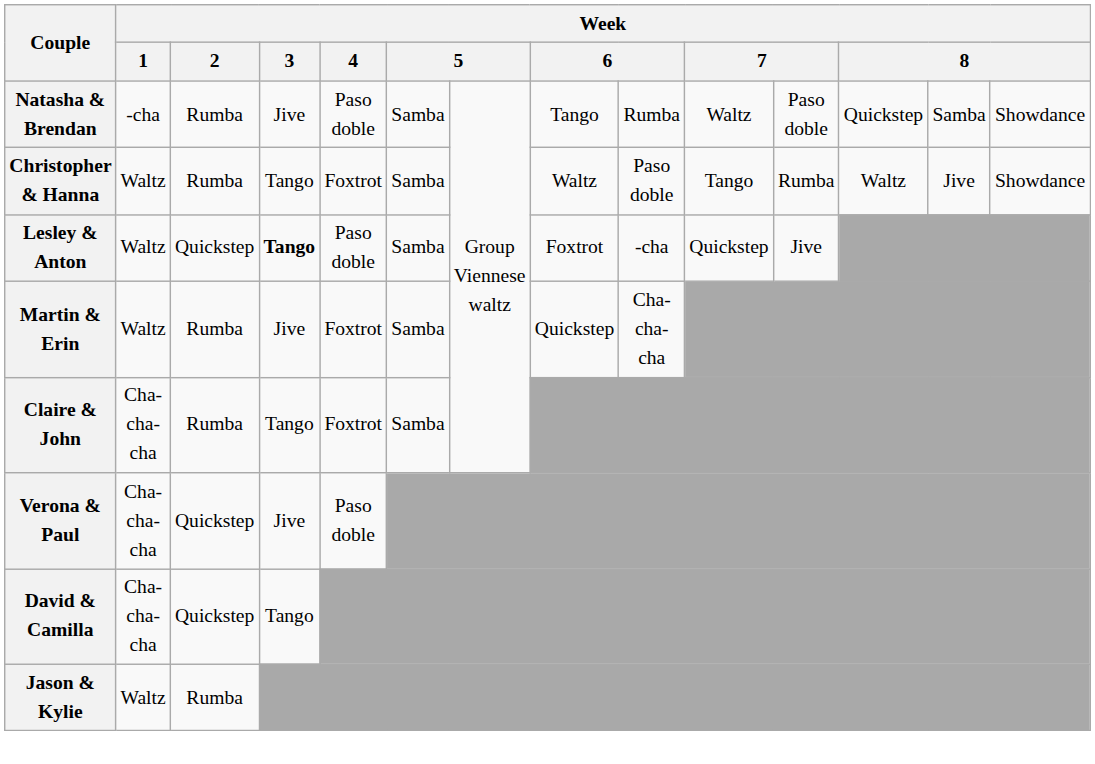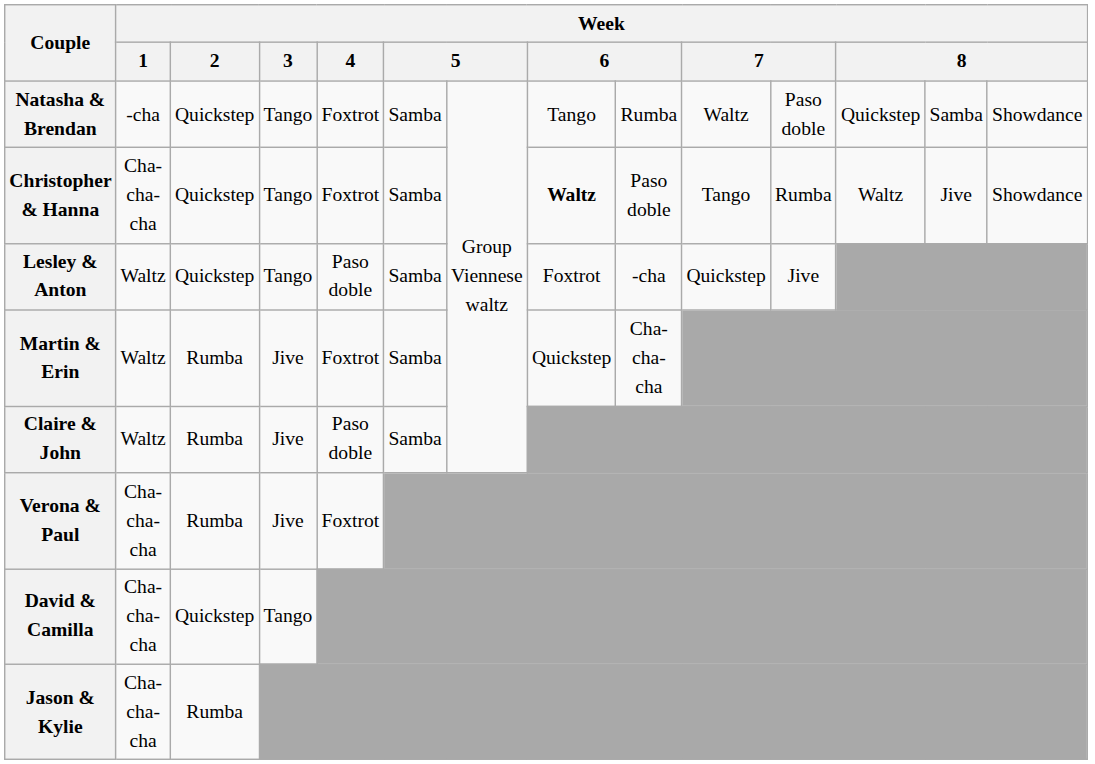 <table class="wikitable unsortable" style="text-align:center; font-size:85%; line-height:20px">
 <tr>
 <th rowspan="2">Couple</th>
 <th colspan="13">Week</th>
 </tr>
 <tr>
 <th scope="col">1</th>
 <th scope="col">2</th>
 <th scope="col">3</th>
 <th scope="col">4</th>
 <th scope="col" colspan="2">5</th>
 <th scope="col" colspan="2">6</th>
 <th scope="col" colspan="2">7</th>
 <th scope="col" colspan="3">8</th>
 </tr>
 <tr>
 <th scope="row">Natasha & Brendan</th>
 <td>-cha</td>
-<td>Rumba</td>
-<td>Jive</td>
-<td>Paso doble</td>
+<td>Quickstep</td>
+<td>Tango</td>
+<td>Foxtrot</td>
 <td>Samba</td>
 <td rowspan="5">Group<br>Viennese waltz</td>
 <td>Tango</td>
 <td>Rumba</td>
 <td>Waltz</td>
 <td>Paso doble</td>
 <td>Quickstep</td>
 <td>Samba</td>
 <td>Showdance</td>
 </tr>
 <tr>
 <th scope="row">Christopher & Hanna</th>
-<td>Waltz</td>
-<td>Rumba</td>
+<td>Cha-cha-cha</td>
+<td>Quickstep</td>
 <td>Tango</td>
 <td>Foxtrot</td>
 <td>Samba</td>
-<td>Waltz</td>
+<td><strong>Waltz</strong></td>
 <td>Paso doble</td>
 <td>Tango</td>
 <td>Rumba</td>
 <td>Waltz</td>
 <td>Jive</td>
 <td>Showdance</td>
 </tr>
 <tr>
 <th scope="row">Lesley & Anton</th>
 <td>Waltz</td>
 <td>Quickstep</td>
-<td><strong>Tango</strong></td>
+<td>Tango</td>
 <td>Paso doble</td>
 <td>Samba</td>
 <td>Foxtrot</td>
 <td>-cha</td>
 <td>Quickstep</td>
 <td>Jive</td>
 <td colspan="3" bgcolor="darkgray"></td>
 </tr>
 <tr>
 <th scope="row">Martin & Erin</th>
 <td>Waltz</td>
 <td>Rumba</td>
 <td>Jive</td>
 <td>Foxtrot</td>
 <td>Samba</td>
 <td>Quickstep</td>
 <td>Cha-cha-cha</td>
 <td colspan="5" bgcolor="darkgray"></td>
 </tr>
 <tr>
 <th scope="row">Claire & John</th>
-<td>Cha-cha-cha</td>
+<td>Waltz</td>
 <td>Rumba</td>
-<td>Tango</td>
-<td>Foxtrot</td>
+<td>Jive</td>
+<td>Paso doble</td>
 <td>Samba</td>
 <td colspan="7" bgcolor="darkgray"></td>
 </tr>
 <tr>
 <th scope="row">Verona & Paul</th>
 <td>Cha-cha-cha</td>
-<td>Quickstep</td>
+<td>Rumba</td>
 <td>Jive</td>
-<td>Paso doble</td>
+<td>Foxtrot</td>
 <td colspan="9" bgcolor="darkgray"></td>
 </tr>
 <tr>
 <th scope="row">David & Camilla</th>
 <td>Cha-cha-cha</td>
 <td>Quickstep</td>
 <td>Tango</td>
 <td colspan="10" bgcolor="darkgray"></td>
 </tr>
 <tr>
 <th scope="row">Jason & Kylie</th>
-<td>Waltz</td>
+<td>Cha-cha-cha</td>
 <td>Rumba</td>
 <td colspan="11" bgcolor="darkgray"></td>
 </tr>
 </table>
